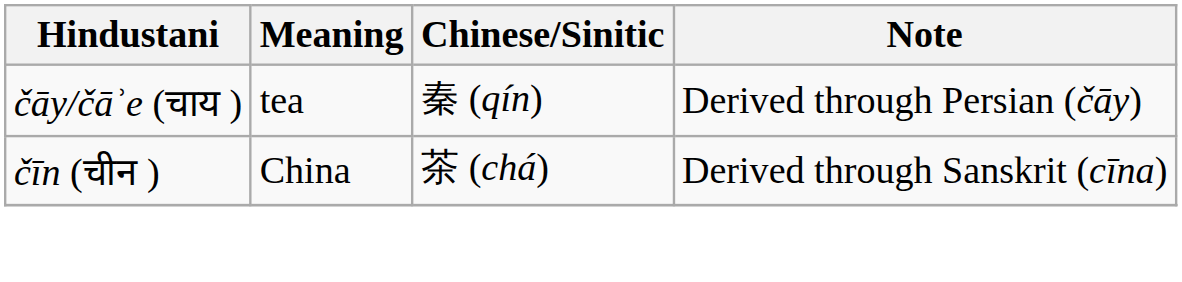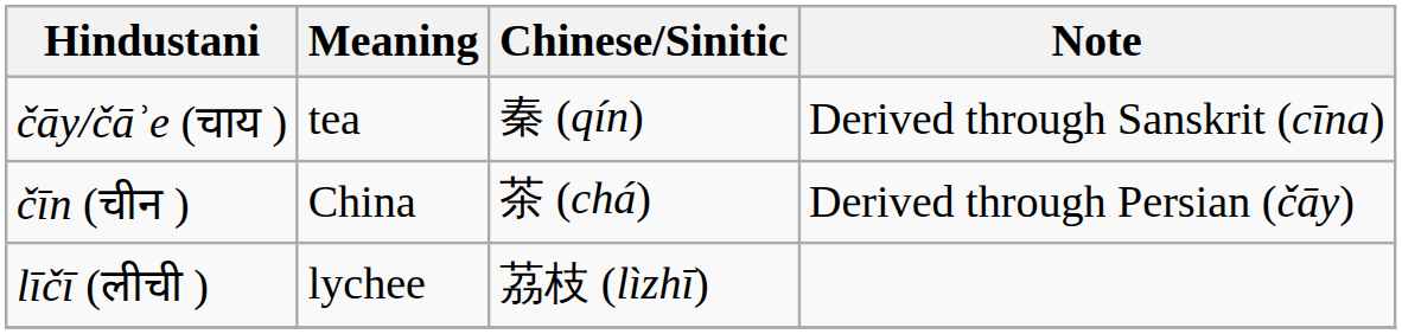 <table class="wikitable">
 <tr>
 <th>Hindustani</th>
 <th>Meaning</th>
 <th>Chinese/Sinitic</th>
 <th>Note</th>
 </tr>
 <tr>
 <td><em>čāy/čāʾe</em> (चाय )</td>
 <td>tea</td>
 <td>秦 (<em>qín</em>)</td>
-<td>Derived through Persian  (<em>čāy</em>)</td>
+<td>Derived through Sanskrit  (<em>cīna</em>)</td>
 </tr>
 <tr>
 <td><em>čīn</em> (चीन )</td>
 <td>China</td>
 <td>茶 (<em>chá</em>)</td>
-<td>Derived through Sanskrit  (<em>cīna</em>)</td>
+<td>Derived through Persian  (<em>čāy</em>)</td>
+</tr>
+<tr>
+<td><em>līčī</em> (लीची )</td>
+<td>lychee</td>
+<td>茘枝 (<em>lìzhī</em>)</td>
+<td></td>
 </tr>
 <tr>
 </tr>
 </table>
